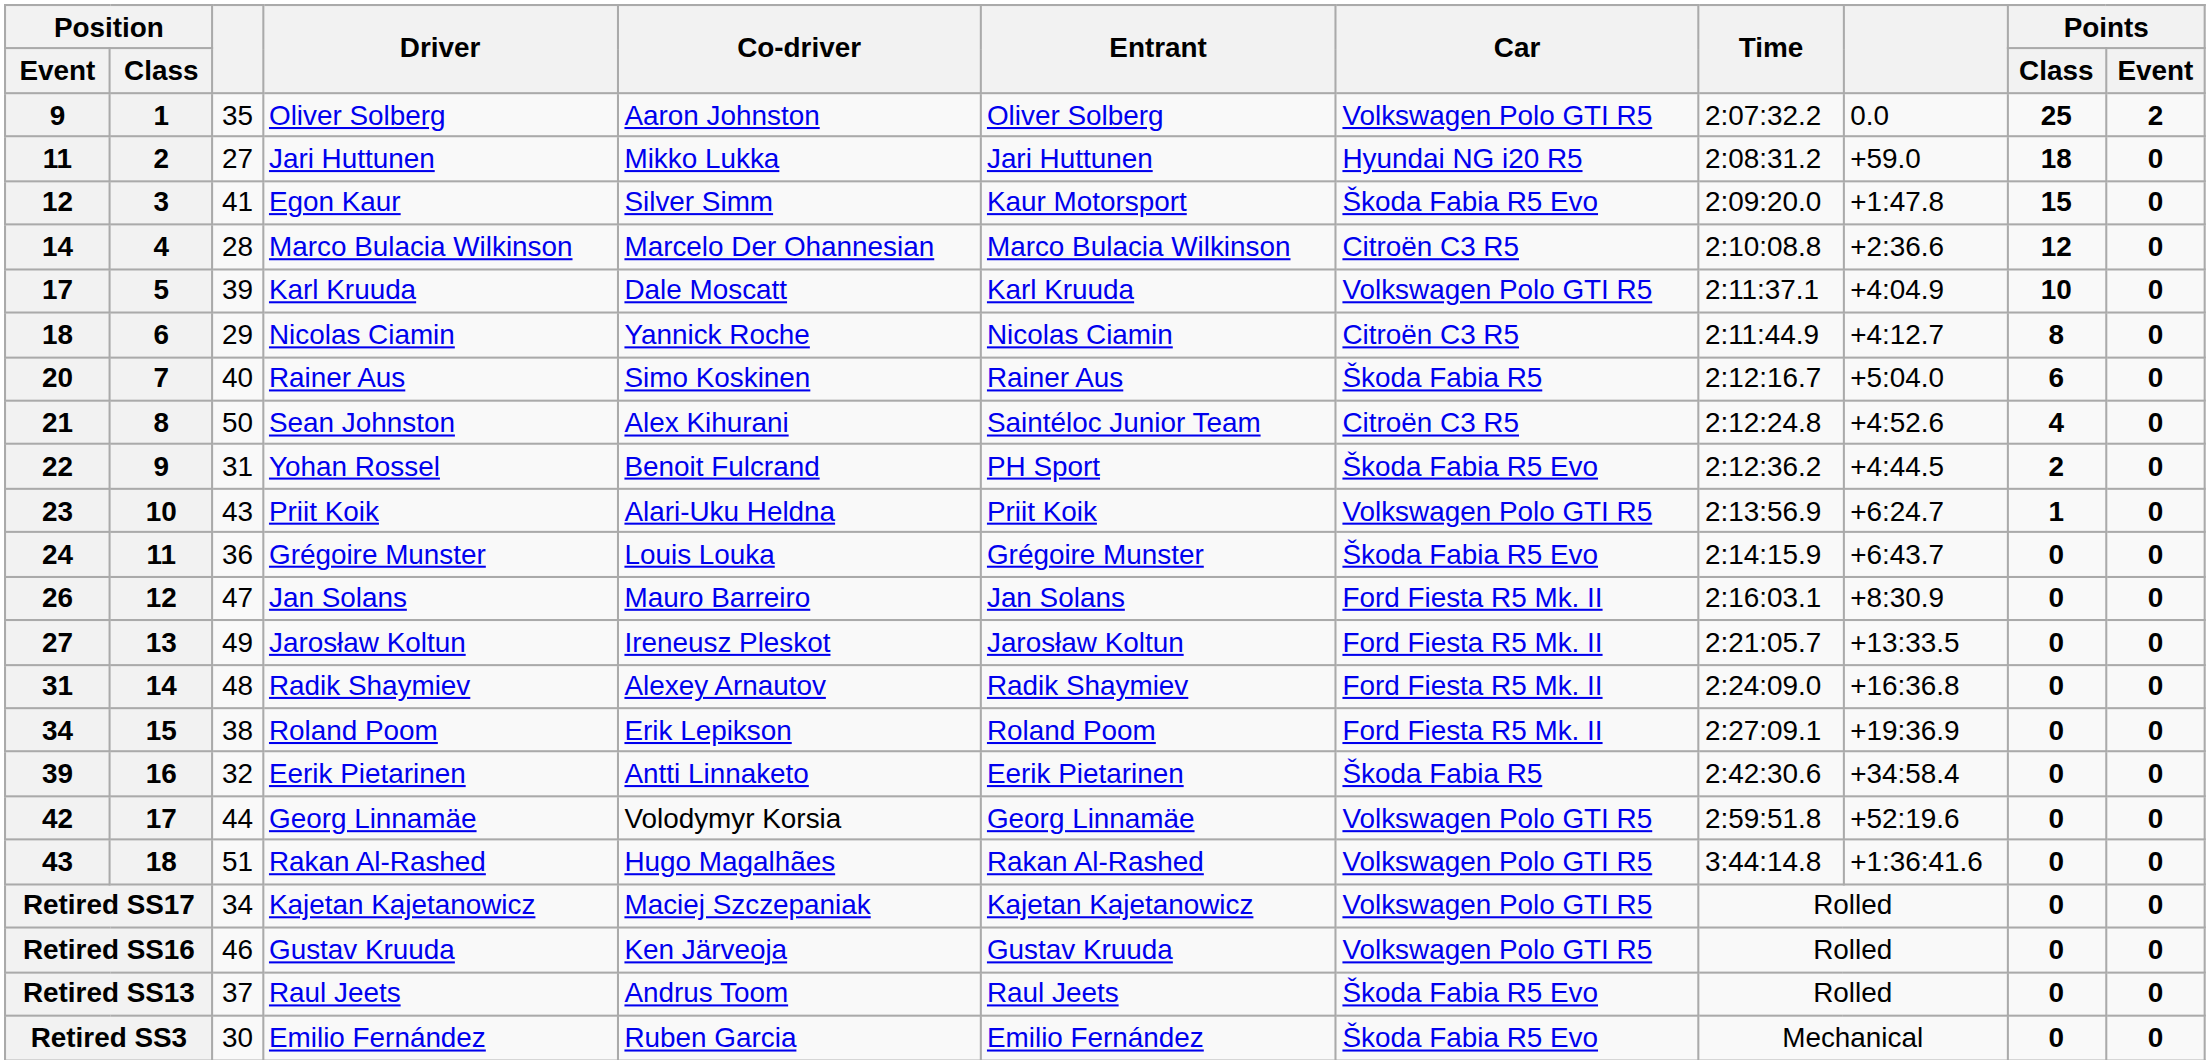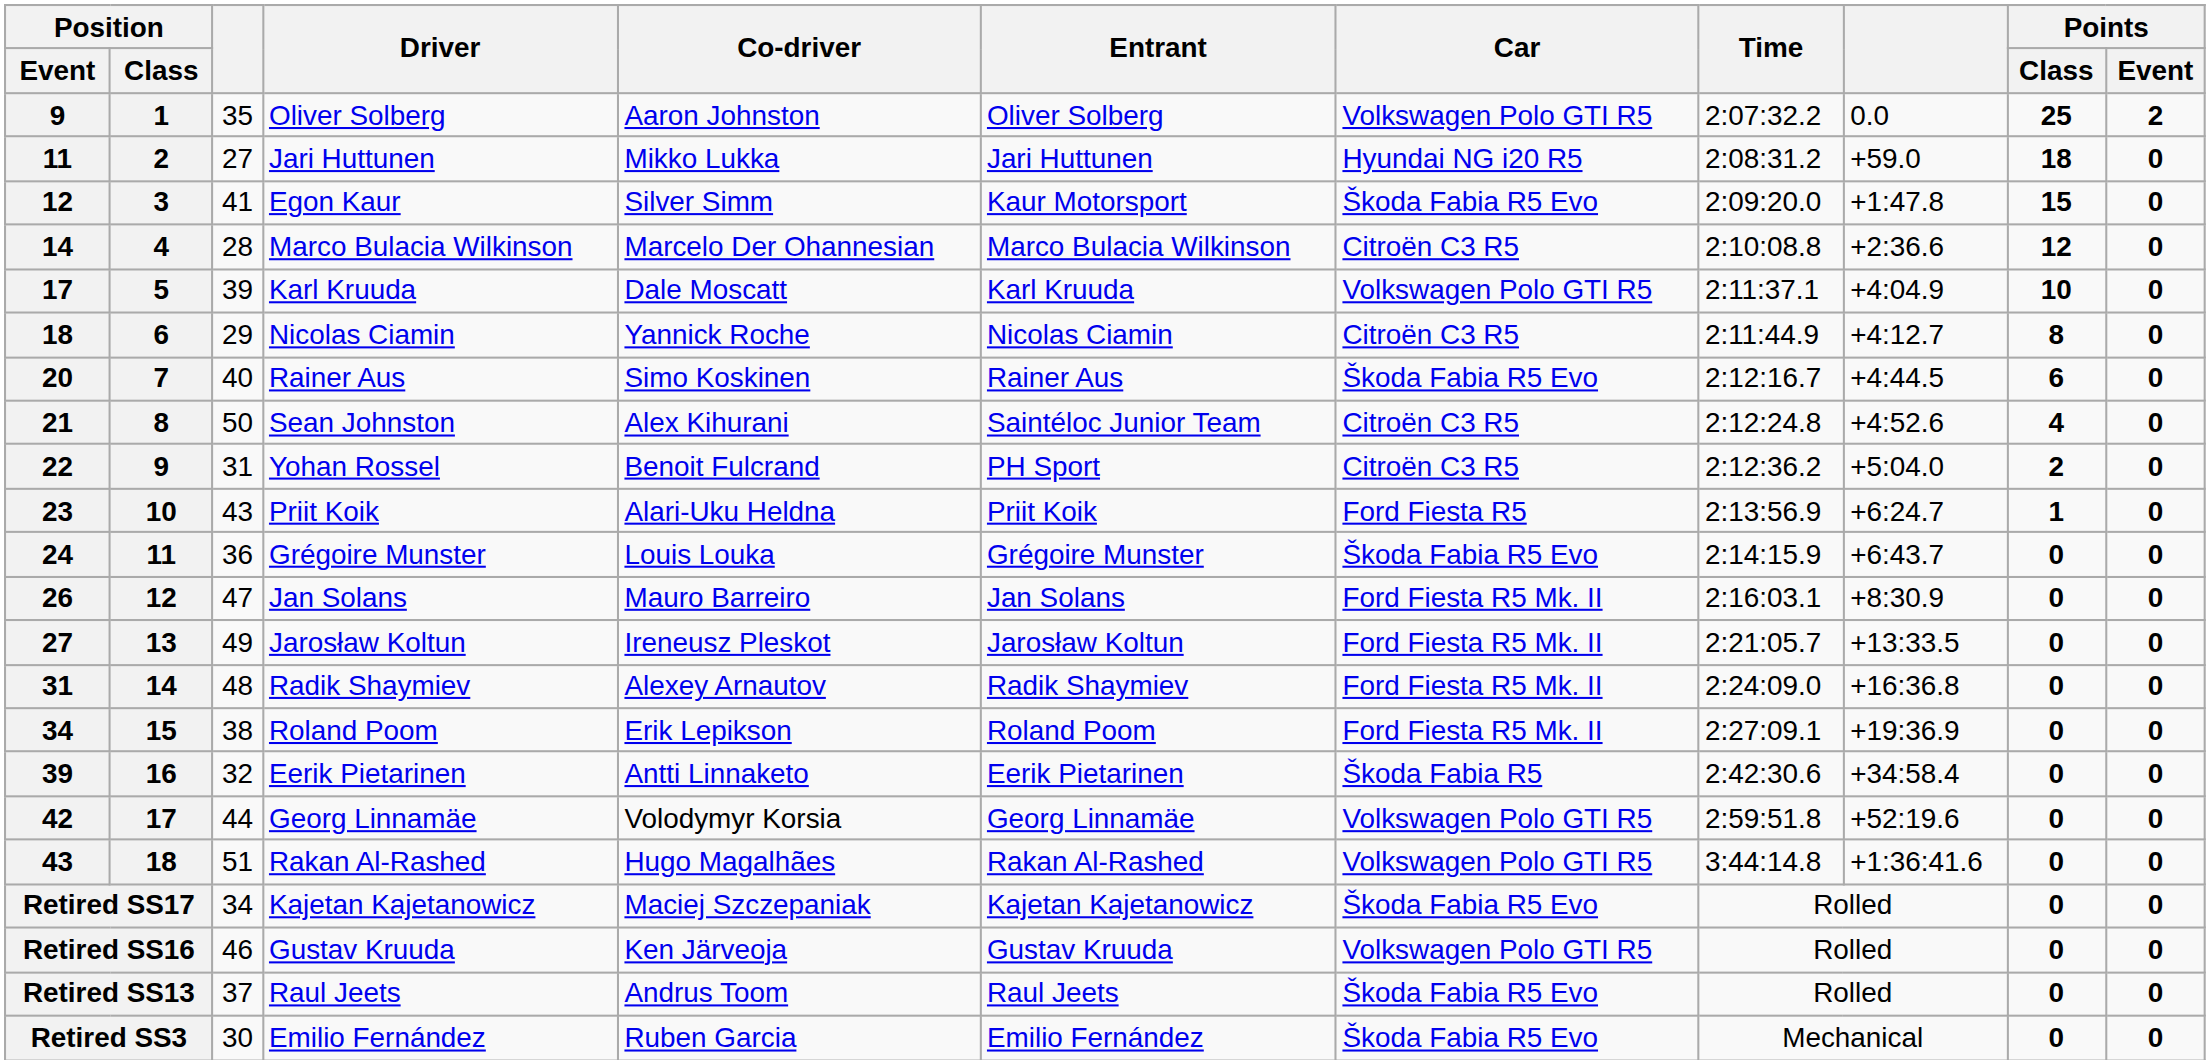 <table class="wikitable" width=85% style="font-size: 85%;">
 <tr>
 <th colspan="2">Position</th>
 <th rowspan="2"></th>
 <th rowspan="2">Driver</th>
 <th rowspan="2">Co-driver</th>
 <th rowspan="2">Entrant</th>
 <th rowspan="2">Car</th>
 <th rowspan="2">Time</th>
 <th rowspan="2"></th>
 <th colspan="2">Points</th>
 </tr>
 <tr>
 <th>Event</th>
 <th>Class</th>
 <th>Class</th>
 <th>Event</th>
 </tr>
 <tr>
 <th>9</th>
 <th>1</th>
 <td align="center">35</td>
 <td><a href='#'>Oliver Solberg</a></td>
 <td><a href='#'>Aaron Johnston</a></td>
 <td><a href='#'>Oliver Solberg</a></td>
 <td><a href='#'>Volkswagen Polo GTI R5</a></td>
 <td>2:07:32.2</td>
 <td>0.0</td>
 <td align="center"><strong>25</strong></td>
 <td align="center"><strong>2</strong></td>
 </tr>
 <tr>
 <th>11</th>
 <th>2</th>
 <td align="center">27</td>
 <td><a href='#'>Jari Huttunen</a></td>
 <td><a href='#'>Mikko Lukka</a></td>
 <td><a href='#'>Jari Huttunen</a></td>
 <td><a href='#'>Hyundai NG i20 R5</a></td>
 <td>2:08:31.2</td>
 <td>+59.0</td>
 <td align="center"><strong>18</strong></td>
 <td align="center"><strong>0</strong></td>
 </tr>
 <tr>
 <th>12</th>
 <th>3</th>
 <td align="center">41</td>
 <td><a href='#'>Egon Kaur</a></td>
 <td><a href='#'>Silver Simm</a></td>
 <td><a href='#'>Kaur Motorsport</a></td>
 <td><a href='#'>Škoda Fabia R5 Evo</a></td>
 <td>2:09:20.0</td>
 <td>+1:47.8</td>
 <td align="center"><strong>15</strong></td>
 <td align="center"><strong>0</strong></td>
 </tr>
 <tr>
 <th>14</th>
 <th>4</th>
 <td align="center">28</td>
 <td><a href='#'>Marco Bulacia Wilkinson</a></td>
 <td><a href='#'>Marcelo Der Ohannesian</a></td>
 <td><a href='#'>Marco Bulacia Wilkinson</a></td>
 <td><a href='#'>Citroën C3 R5</a></td>
 <td>2:10:08.8</td>
 <td>+2:36.6</td>
 <td align="center"><strong>12</strong></td>
 <td align="center"><strong>0</strong></td>
 </tr>
 <tr>
 <th>17</th>
 <th>5</th>
 <td align="center">39</td>
 <td><a href='#'>Karl Kruuda</a></td>
 <td><a href='#'>Dale Moscatt</a></td>
 <td><a href='#'>Karl Kruuda</a></td>
 <td><a href='#'>Volkswagen Polo GTI R5</a></td>
 <td>2:11:37.1</td>
 <td>+4:04.9</td>
 <td align="center"><strong>10</strong></td>
 <td align="center"><strong>0</strong></td>
 </tr>
 <tr>
 <th>18</th>
 <th>6</th>
 <td align="center">29</td>
 <td><a href='#'>Nicolas Ciamin</a></td>
 <td><a href='#'>Yannick Roche</a></td>
 <td><a href='#'>Nicolas Ciamin</a></td>
 <td><a href='#'>Citroën C3 R5</a></td>
 <td>2:11:44.9</td>
 <td>+4:12.7</td>
 <td align="center"><strong>8</strong></td>
 <td align="center"><strong>0</strong></td>
 </tr>
 <tr>
 <th>20</th>
 <th>7</th>
 <td align="center">40</td>
 <td><a href='#'>Rainer Aus</a></td>
 <td><a href='#'>Simo Koskinen</a></td>
 <td><a href='#'>Rainer Aus</a></td>
-<td><a href='#'>Škoda Fabia R5</a></td>
+<td><a href='#'>Škoda Fabia R5 Evo</a></td>
 <td>2:12:16.7</td>
-<td>+5:04.0</td>
+<td>+4:44.5</td>
 <td align="center"><strong>6</strong></td>
 <td align="center"><strong>0</strong></td>
 </tr>
 <tr>
 <th>21</th>
 <th>8</th>
 <td align="center">50</td>
 <td><a href='#'>Sean Johnston</a></td>
 <td><a href='#'>Alex Kihurani</a></td>
 <td><a href='#'>Saintéloc Junior Team</a></td>
 <td><a href='#'>Citroën C3 R5</a></td>
 <td>2:12:24.8</td>
 <td>+4:52.6</td>
 <td align="center"><strong>4</strong></td>
 <td align="center"><strong>0</strong></td>
 </tr>
 <tr>
 <th>22</th>
 <th>9</th>
 <td align="center">31</td>
 <td><a href='#'>Yohan Rossel</a></td>
 <td><a href='#'>Benoit Fulcrand</a></td>
 <td><a href='#'>PH Sport</a></td>
-<td><a href='#'>Škoda Fabia R5 Evo</a></td>
+<td><a href='#'>Citroën C3 R5</a></td>
 <td>2:12:36.2</td>
-<td>+4:44.5</td>
+<td>+5:04.0</td>
 <td align="center"><strong>2</strong></td>
 <td align="center"><strong>0</strong></td>
 </tr>
 <tr>
 <th>23</th>
 <th>10</th>
 <td align="center">43</td>
 <td><a href='#'>Priit Koik</a></td>
 <td><a href='#'>Alari-Uku Heldna</a></td>
 <td><a href='#'>Priit Koik</a></td>
-<td><a href='#'>Volkswagen Polo GTI R5</a></td>
+<td><a href='#'>Ford Fiesta R5</a></td>
 <td>2:13:56.9</td>
 <td>+6:24.7</td>
 <td align="center"><strong>1</strong></td>
 <td align="center"><strong>0</strong></td>
 </tr>
 <tr>
 <th>24</th>
 <th>11</th>
 <td align="center">36</td>
 <td><a href='#'>Grégoire Munster</a></td>
 <td><a href='#'>Louis Louka</a></td>
 <td><a href='#'>Grégoire Munster</a></td>
 <td><a href='#'>Škoda Fabia R5 Evo</a></td>
 <td>2:14:15.9</td>
 <td>+6:43.7</td>
 <td align="center"><strong>0</strong></td>
 <td align="center"><strong>0</strong></td>
 </tr>
 <tr>
 <th>26</th>
 <th>12</th>
 <td align="center">47</td>
 <td><a href='#'>Jan Solans</a></td>
 <td><a href='#'>Mauro Barreiro</a></td>
 <td><a href='#'>Jan Solans</a></td>
 <td><a href='#'>Ford Fiesta R5 Mk. II</a></td>
 <td>2:16:03.1</td>
 <td>+8:30.9</td>
 <td align="center"><strong>0</strong></td>
 <td align="center"><strong>0</strong></td>
 </tr>
 <tr>
 <th>27</th>
 <th>13</th>
 <td align="center">49</td>
 <td><a href='#'>Jarosław Koltun</a></td>
 <td><a href='#'>Ireneusz Pleskot</a></td>
 <td><a href='#'>Jarosław Koltun</a></td>
 <td><a href='#'>Ford Fiesta R5 Mk. II</a></td>
 <td>2:21:05.7</td>
 <td>+13:33.5</td>
 <td align="center"><strong>0</strong></td>
 <td align="center"><strong>0</strong></td>
 </tr>
 <tr>
 <th>31</th>
 <th>14</th>
 <td align="center">48</td>
 <td><a href='#'>Radik Shaymiev</a></td>
 <td><a href='#'>Alexey Arnautov</a></td>
 <td><a href='#'>Radik Shaymiev</a></td>
 <td><a href='#'>Ford Fiesta R5 Mk. II</a></td>
 <td>2:24:09.0</td>
 <td>+16:36.8</td>
 <td align="center"><strong>0</strong></td>
 <td align="center"><strong>0</strong></td>
 </tr>
 <tr>
 <th>34</th>
 <th>15</th>
 <td align="center">38</td>
 <td><a href='#'>Roland Poom</a></td>
 <td><a href='#'>Erik Lepikson</a></td>
 <td><a href='#'>Roland Poom</a></td>
 <td><a href='#'>Ford Fiesta R5 Mk. II</a></td>
 <td>2:27:09.1</td>
 <td>+19:36.9</td>
 <td align="center"><strong>0</strong></td>
 <td align="center"><strong>0</strong></td>
 </tr>
 <tr>
 <th>39</th>
 <th>16</th>
 <td align="center">32</td>
 <td><a href='#'>Eerik Pietarinen</a></td>
 <td><a href='#'>Antti Linnaketo</a></td>
 <td><a href='#'>Eerik Pietarinen</a></td>
 <td><a href='#'>Škoda Fabia R5</a></td>
 <td>2:42:30.6</td>
 <td>+34:58.4</td>
 <td align="center"><strong>0</strong></td>
 <td align="center"><strong>0</strong></td>
 </tr>
 <tr>
 <th>42</th>
 <th>17</th>
 <td align="center">44</td>
 <td><a href='#'>Georg Linnamäe</a></td>
 <td>Volodymyr Korsia</td>
 <td><a href='#'>Georg Linnamäe</a></td>
 <td><a href='#'>Volkswagen Polo GTI R5</a></td>
 <td>2:59:51.8</td>
 <td>+52:19.6</td>
 <td align="center"><strong>0</strong></td>
 <td align="center"><strong>0</strong></td>
 </tr>
 <tr>
 <th>43</th>
 <th>18</th>
 <td align="center">51</td>
 <td><a href='#'>Rakan Al-Rashed</a></td>
 <td><a href='#'>Hugo Magalhães</a></td>
 <td><a href='#'>Rakan Al-Rashed</a></td>
 <td><a href='#'>Volkswagen Polo GTI R5</a></td>
 <td>3:44:14.8</td>
 <td>+1:36:41.6</td>
 <td align="center"><strong>0</strong></td>
 <td align="center"><strong>0</strong></td>
 </tr>
 <tr>
 <th align="center" colspan="2">Retired SS17</th>
 <td align="center">34</td>
 <td><a href='#'>Kajetan Kajetanowicz</a></td>
 <td><a href='#'>Maciej Szczepaniak</a></td>
 <td><a href='#'>Kajetan Kajetanowicz</a></td>
-<td><a href='#'>Volkswagen Polo GTI R5</a></td>
+<td><a href='#'>Škoda Fabia R5 Evo</a></td>
 <td align="center" colspan="2">Rolled</td>
 <td align="center"><strong>0</strong></td>
 <td align="center"><strong>0</strong></td>
 </tr>
 <tr>
 <th align="center" colspan="2">Retired SS16</th>
 <td align="center">46</td>
 <td><a href='#'>Gustav Kruuda</a></td>
 <td><a href='#'>Ken Järveoja</a></td>
 <td><a href='#'>Gustav Kruuda</a></td>
 <td><a href='#'>Volkswagen Polo GTI R5</a></td>
 <td align="center" colspan="2">Rolled</td>
 <td align="center"><strong>0</strong></td>
 <td align="center"><strong>0</strong></td>
 </tr>
 <tr>
 <th align="center" colspan="2">Retired SS13</th>
 <td align="center">37</td>
 <td><a href='#'>Raul Jeets</a></td>
 <td><a href='#'>Andrus Toom</a></td>
 <td><a href='#'>Raul Jeets</a></td>
 <td><a href='#'>Škoda Fabia R5 Evo</a></td>
 <td align="center" colspan="2">Rolled</td>
 <td align="center"><strong>0</strong></td>
 <td align="center"><strong>0</strong></td>
 </tr>
 <tr>
 <th align="center" colspan="2">Retired SS3</th>
 <td align="center">30</td>
 <td><a href='#'>Emilio Fernández</a></td>
 <td><a href='#'>Ruben Garcia</a></td>
 <td><a href='#'>Emilio Fernández</a></td>
 <td><a href='#'>Škoda Fabia R5 Evo</a></td>
 <td align="center" colspan="2">Mechanical</td>
 <td align="center"><strong>0</strong></td>
 <td align="center"><strong>0</strong></td>
 </tr>
 <tr>
 </tr>
 </table>
